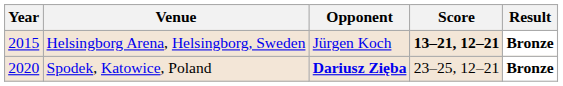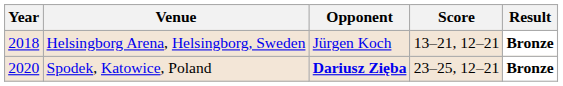 <table class="sortable wikitable" style="font-size: 90%;">
 <tr>
 <th>Year</th>
 <th>Venue</th>
 <th>Opponent</th>
 <th>Score</th>
 <th>Result</th>
 </tr>
 <tr style="background:#F3E6D7">
-<td align="center"><a href='#'>2015</a></td>
+<td align="center"><a href='#'>2018</a></td>
 <td align="left"><a href='#'>Helsingborg Arena</a>, <a href='#'>Helsingborg, Sweden</a></td>
 <td align="left"> <a href='#'>Jürgen Koch</a></td>
-<td align="left"><strong>13–21, 12–21</strong></td>
+<td align="left">13–21, 12–21</td>
 <td style="text-align:left; background:white"> <strong>Bronze</strong></td>
 </tr>
 <tr style="background:#F3E6D7">
 <td align="center"><a href='#'>2020</a></td>
 <td align="left"><a href='#'>Spodek</a>, <a href='#'>Katowice</a>, Poland</td>
 <td align="left"><strong> <a href='#'>Dariusz Zięba</a></strong></td>
 <td align="left">23–25, 12–21</td>
 <td style="text-align:left; background:white"> <strong>Bronze</strong></td>
 </tr>
 </table>
